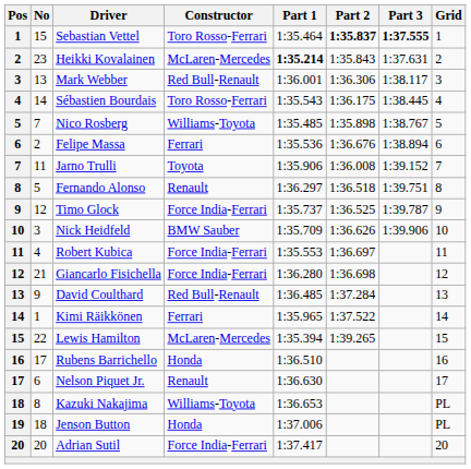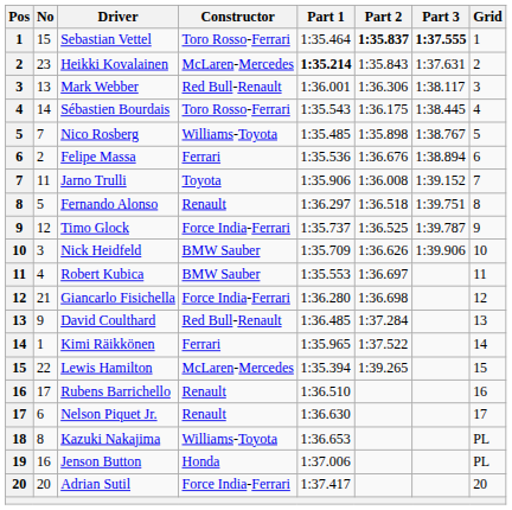 <table class="wikitable sortable" style="font-size:85%">
 <tr>
 <th>Pos</th>
 <th>No</th>
 <th>Driver</th>
 <th>Constructor</th>
 <th>Part 1</th>
 <th>Part 2</th>
 <th>Part 3</th>
 <th>Grid</th>
 </tr>
 <tr>
 <th>1</th>
 <td>15</td>
 <td> <a href='#'>Sebastian Vettel</a></td>
 <td><a href='#'>Toro Rosso</a>-<a href='#'>Ferrari</a></td>
 <td>1:35.464</td>
 <td><strong>1:35.837</strong></td>
 <td><strong>1:37.555</strong></td>
 <td>1</td>
 </tr>
 <tr>
 <th>2</th>
 <td>23</td>
 <td> <a href='#'>Heikki Kovalainen</a></td>
 <td align:"left" nowrap><a href='#'>McLaren</a>-<a href='#'>Mercedes</a></td>
 <td><strong>1:35.214</strong></td>
 <td>1:35.843</td>
 <td>1:37.631</td>
 <td>2</td>
 </tr>
 <tr>
 <th>3</th>
 <td>13</td>
 <td> <a href='#'>Mark Webber</a></td>
 <td><a href='#'>Red Bull</a>-<a href='#'>Renault</a></td>
 <td>1:36.001</td>
 <td>1:36.306</td>
 <td>1:38.117</td>
 <td>3</td>
 </tr>
 <tr>
 <th>4</th>
 <td>14</td>
 <td> <a href='#'>Sébastien Bourdais</a></td>
 <td><a href='#'>Toro Rosso</a>-<a href='#'>Ferrari</a></td>
 <td>1:35.543</td>
 <td>1:36.175</td>
 <td>1:38.445</td>
 <td>4</td>
 </tr>
 <tr>
 <th>5</th>
 <td>7</td>
 <td> <a href='#'>Nico Rosberg</a></td>
 <td><a href='#'>Williams</a>-<a href='#'>Toyota</a></td>
 <td>1:35.485</td>
 <td>1:35.898</td>
 <td>1:38.767</td>
 <td>5</td>
 </tr>
 <tr>
 <th>6</th>
 <td>2</td>
 <td> <a href='#'>Felipe Massa</a></td>
 <td><a href='#'>Ferrari</a></td>
 <td>1:35.536</td>
 <td>1:36.676</td>
 <td>1:38.894</td>
 <td>6</td>
 </tr>
 <tr>
 <th>7</th>
 <td>11</td>
 <td> <a href='#'>Jarno Trulli</a></td>
 <td><a href='#'>Toyota</a></td>
 <td>1:35.906</td>
 <td>1:36.008</td>
 <td>1:39.152</td>
 <td>7</td>
 </tr>
 <tr>
 <th>8</th>
 <td>5</td>
 <td> <a href='#'>Fernando Alonso</a></td>
 <td><a href='#'>Renault</a></td>
 <td>1:36.297</td>
 <td>1:36.518</td>
 <td>1:39.751</td>
 <td>8</td>
 </tr>
 <tr>
 <th>9</th>
 <td>12</td>
 <td> <a href='#'>Timo Glock</a></td>
 <td><a href='#'>Force India</a>-<a href='#'>Ferrari</a></td>
 <td>1:35.737</td>
 <td>1:36.525</td>
 <td>1:39.787</td>
 <td>9</td>
 </tr>
 <tr>
 <th>10</th>
 <td>3</td>
 <td> <a href='#'>Nick Heidfeld</a></td>
 <td><a href='#'>BMW Sauber</a></td>
 <td>1:35.709</td>
 <td>1:36.626</td>
 <td>1:39.906</td>
 <td>10</td>
 </tr>
 <tr>
 <th>11</th>
 <td>4</td>
 <td> <a href='#'>Robert Kubica</a></td>
-<td><a href='#'>Force India</a>-<a href='#'>Ferrari</a></td>
+<td><a href='#'>BMW Sauber</a></td>
 <td>1:35.553</td>
 <td>1:36.697</td>
 <td></td>
 <td>11</td>
 </tr>
 <tr>
 <th>12</th>
 <td>21</td>
 <td align:"left" nowrap> <a href='#'>Giancarlo Fisichella</a></td>
 <td><a href='#'>Force India</a>-<a href='#'>Ferrari</a></td>
 <td>1:36.280</td>
 <td>1:36.698</td>
 <td></td>
 <td>12</td>
 </tr>
 <tr>
 <th>13</th>
 <td>9</td>
 <td> <a href='#'>David Coulthard</a></td>
 <td><a href='#'>Red Bull</a>-<a href='#'>Renault</a></td>
 <td>1:36.485</td>
 <td>1:37.284</td>
 <td></td>
 <td>13</td>
 </tr>
 <tr>
 <th>14</th>
 <td>1</td>
 <td> <a href='#'>Kimi Räikkönen</a></td>
 <td><a href='#'>Ferrari</a></td>
 <td>1:35.965</td>
 <td>1:37.522</td>
 <td></td>
 <td>14</td>
 </tr>
 <tr>
 <th>15</th>
 <td>22</td>
 <td> <a href='#'>Lewis Hamilton</a></td>
 <td><a href='#'>McLaren</a>-<a href='#'>Mercedes</a></td>
 <td>1:35.394</td>
 <td>1:39.265</td>
 <td></td>
 <td>15</td>
 </tr>
 <tr>
 <th>16</th>
 <td>17</td>
 <td> <a href='#'>Rubens Barrichello</a></td>
-<td><a href='#'>Honda</a></td>
+<td><a href='#'>Renault</a></td>
 <td>1:36.510</td>
 <td></td>
 <td></td>
 <td>16</td>
 </tr>
 <tr>
 <th>17</th>
 <td>6</td>
 <td> <a href='#'>Nelson Piquet Jr.</a></td>
 <td><a href='#'>Renault</a></td>
 <td>1:36.630</td>
 <td></td>
 <td></td>
 <td>17</td>
 </tr>
 <tr>
 <th>18</th>
 <td>8</td>
 <td> <a href='#'>Kazuki Nakajima</a></td>
 <td><a href='#'>Williams</a>-<a href='#'>Toyota</a></td>
 <td>1:36.653</td>
 <td></td>
 <td></td>
 <td>PL</td>
 </tr>
 <tr>
 <th>19</th>
-<td>18</td>
+<td>16</td>
 <td> <a href='#'>Jenson Button</a></td>
 <td><a href='#'>Honda</a></td>
 <td>1:37.006</td>
 <td></td>
 <td></td>
 <td>PL</td>
 </tr>
 <tr>
 <th>20</th>
 <td>20</td>
 <td> <a href='#'>Adrian Sutil</a></td>
 <td><a href='#'>Force India</a>-<a href='#'>Ferrari</a></td>
 <td>1:37.417</td>
 <td></td>
 <td></td>
 <td>20</td>
 </tr>
 <tr>
 <th colspan="8"></th>
 </tr>
 </table>
